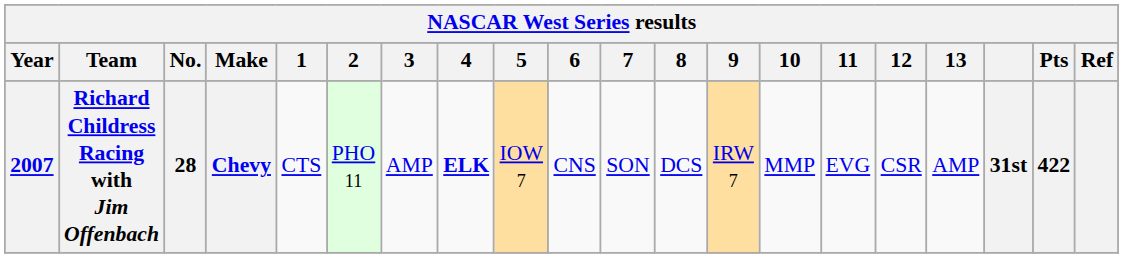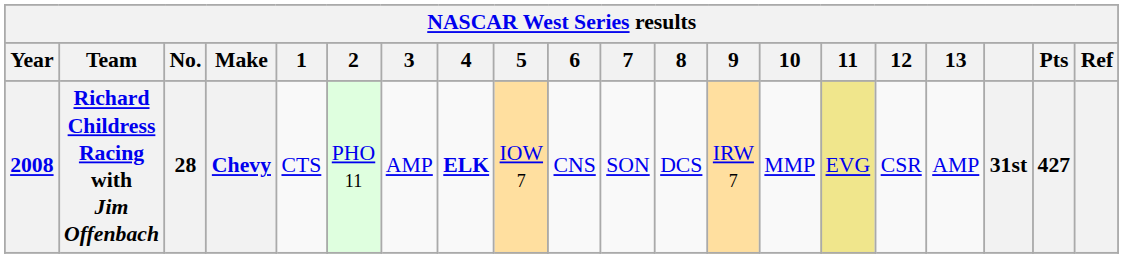 <table class="wikitable" style="text-align:center; font-size:75%">
 <tr>
 <th colspan=23><a href='#'>NASCAR West Series</a> results</th>
 </tr>
 <tr>
 <th>Year</th>
 <th>Team</th>
 <th>No.</th>
 <th>Make</th>
 <th>1</th>
 <th>2</th>
 <th>3</th>
 <th>4</th>
 <th>5</th>
 <th>6</th>
 <th>7</th>
 <th>8</th>
 <th>9</th>
 <th>10</th>
 <th>11</th>
 <th>12</th>
 <th>13</th>
 <th></th>
 <th>Pts</th>
 <th>Ref</th>
 </tr>
 <tr>
-<th><a href='#'>2007</a></th>
+<th><a href='#'>2008</a></th>
 <th><a href='#'>Richard Childress Racing</a> with <br><em>Jim Offenbach</em></th>
 <th>28</th>
 <th><a href='#'>Chevy</a></th>
 <td><a href='#'>CTS</a></td>
 <td style="background:#DFFFDF;"><a href='#'>PHO</a><br><small>11</small></td>
 <td><a href='#'>AMP</a></td>
 <td><strong><a href='#'>ELK</a></strong></td>
 <td style="background:#FFDF9F;"><a href='#'>IOW</a> <br><small>7</small></td>
 <td><a href='#'>CNS</a></td>
 <td><a href='#'>SON</a></td>
 <td><a href='#'>DCS</a></td>
 <td style="background:#FFDF9F;"><a href='#'>IRW</a> <br><small>7</small></td>
 <td><a href='#'>MMP</a></td>
-<td><a href='#'>EVG</a></td>
+<td style="background: khaki;"><a href='#'>EVG</a></td>
 <td><a href='#'>CSR</a></td>
 <td><a href='#'>AMP</a></td>
 <th>31st</th>
-<th>422</th>
+<th>427</th>
 <th></th>
 </tr>
 </table>
